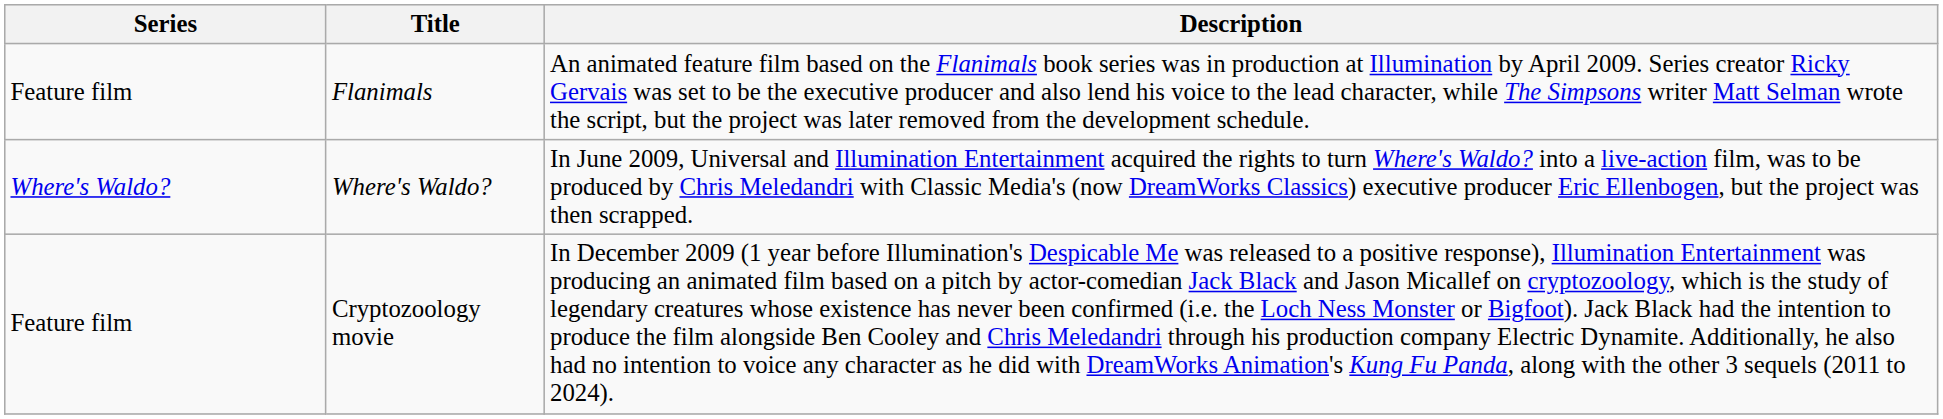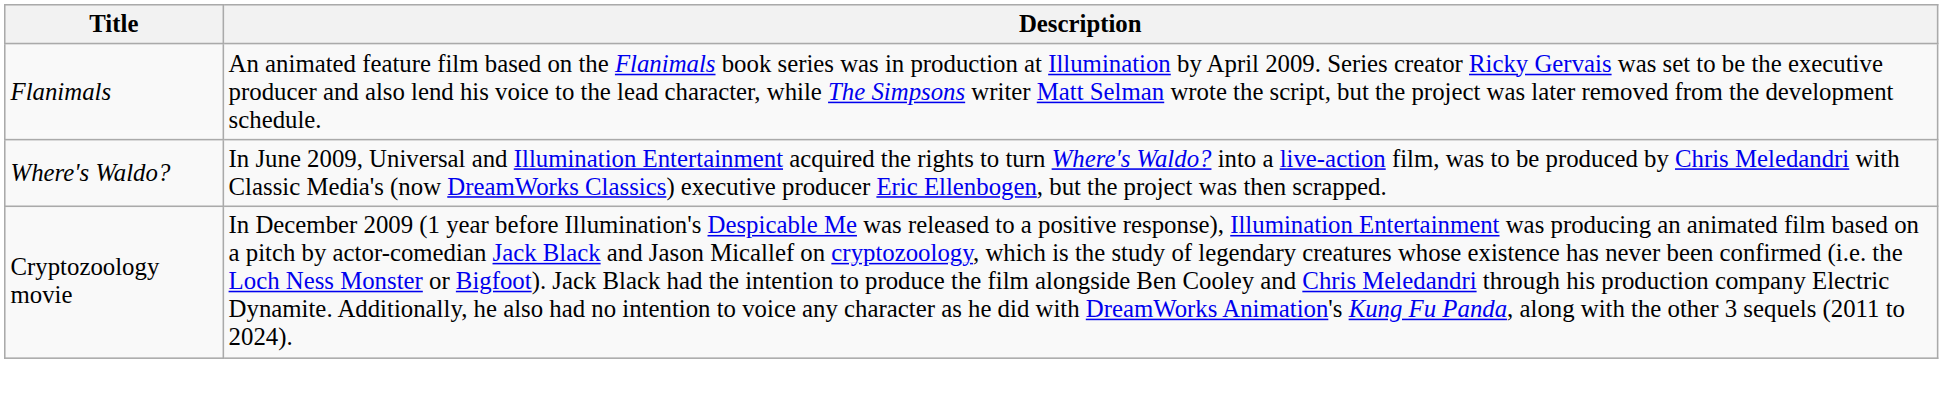 <table class="wikitable">
 <tr>
-<th style="width:150pt;">Series</th>
 <th style="width:100pt;">Title</th>
 <th>Description</th>
 </tr>
 <tr>
-<td>Feature film</td>
 <td><em>Flanimals</em></td>
 <td>An animated feature film based on the <em><a href='#'>Flanimals</a></em> book series was in production at <a href='#'>Illumination</a> by April 2009. Series creator <a href='#'>Ricky Gervais</a> was set to be the executive producer and also lend his voice to the lead character, while <em><a href='#'>The Simpsons</a></em> writer <a href='#'>Matt Selman</a> wrote the script, but the project was later removed from the development schedule.</td>
 </tr>
 <tr>
-<td><em><a href='#'>Where's Waldo?</a></em></td>
 <td><em>Where's Waldo?</em></td>
 <td>In June 2009, Universal and <a href='#'>Illumination Entertainment</a> acquired the rights to turn <em><a href='#'>Where's Waldo?</a></em> into a <a href='#'>live-action</a> film, was to be produced by <a href='#'>Chris Meledandri</a> with Classic Media's (now <a href='#'>DreamWorks Classics</a>) executive producer <a href='#'>Eric Ellenbogen</a>, but the project was then scrapped.</td>
 </tr>
 <tr>
-<td>Feature film</td>
 <td>Cryptozoology movie</td>
 <td>In December 2009 (1 year before Illumination's <a href='#'>Despicable Me</a> was released to a positive response), <a href='#'>Illumination Entertainment</a> was producing an animated film based on a pitch by actor-comedian <a href='#'>Jack Black</a> and Jason Micallef on <a href='#'>cryptozoology</a>, which is the study of legendary creatures whose existence has never been confirmed (i.e. the <a href='#'>Loch Ness Monster</a> or <a href='#'>Bigfoot</a>). Jack Black had the intention to produce the film alongside Ben Cooley and <a href='#'>Chris Meledandri</a> through his production company Electric Dynamite. Additionally, he also had no intention to voice any character as he did with <a href='#'>DreamWorks Animation</a>'s <em><a href='#'>Kung Fu Panda</a></em>, along with the other 3 sequels (2011 to 2024).</td>
 </tr>
 </table>
